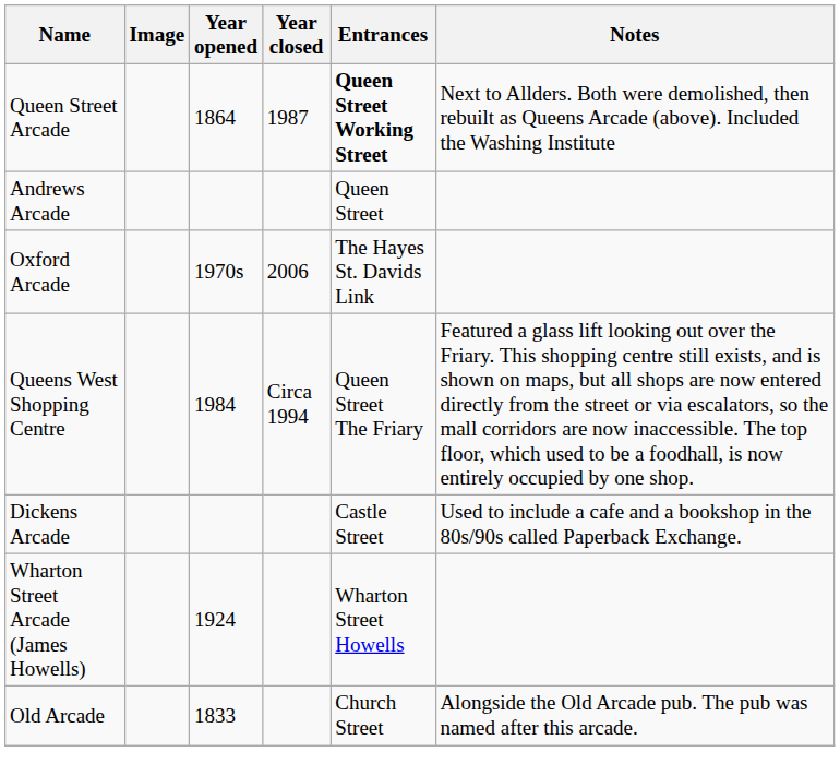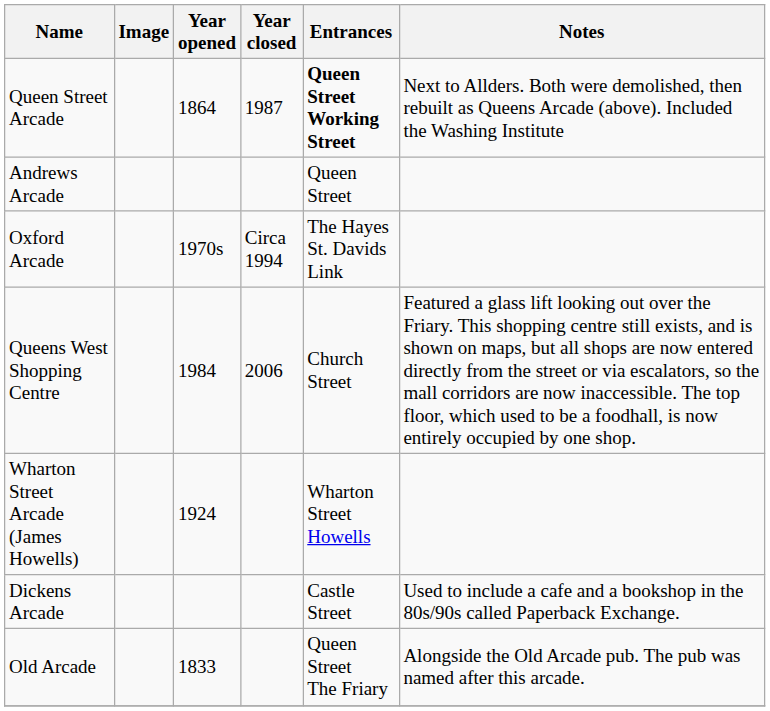 <table class="wikitable sortable" style="font-size: 95%">
 <tr style="background:#efefef">
 <th>Name</th>
 <th class="unsortable">Image</th>
 <th>Year<br>opened</th>
 <th>Year<br>closed</th>
 <th class="unsortable">Entrances</th>
 <th class="unsortable">Notes</th>
 </tr>
 <tr>
 <td>Queen Street Arcade</td>
 <td></td>
 <td>1864</td>
 <td>1987</td>
 <td><strong>Queen Street<br>Working Street</strong></td>
 <td>Next to Allders.  Both were demolished, then rebuilt as Queens Arcade (above).  Included the Washing Institute</td>
 </tr>
 <tr>
 <td>Andrews Arcade</td>
 <td></td>
 <td></td>
 <td></td>
 <td>Queen Street</td>
 <td></td>
 </tr>
 <tr>
 <td>Oxford Arcade</td>
 <td></td>
 <td>1970s</td>
-<td>2006</td>
+<td>Circa 1994</td>
 <td>The Hayes<br>St. Davids Link</td>
 <td></td>
 </tr>
 <tr>
 <td>Queens West Shopping Centre</td>
 <td></td>
 <td>1984</td>
-<td>Circa 1994</td>
-<td>Queen Street<br>The Friary</td>
+<td>2006</td>
+<td>Church Street</td>
 <td>Featured a glass lift looking out over the Friary.  This shopping centre still exists, and is shown on maps, but all shops are now entered directly from the street or via escalators, so the mall corridors are now inaccessible.  The top floor, which used to be a foodhall, is now entirely occupied by one shop.</td>
+</tr>
+<tr>
+<td>Wharton Street Arcade (James Howells)</td>
+<td></td>
+<td>1924</td>
+<td></td>
+<td>Wharton Street<br><a href='#'>Howells</a></td>
+<td></td>
 </tr>
 <tr>
 <td>Dickens Arcade</td>
 <td></td>
 <td></td>
 <td></td>
 <td>Castle Street</td>
 <td>Used to include a cafe and a bookshop in the 80s/90s called Paperback Exchange.</td>
 </tr>
 <tr>
-<td>Wharton Street Arcade (James Howells)</td>
-<td></td>
-<td>1924</td>
-<td></td>
-<td>Wharton Street<br><a href='#'>Howells</a></td>
-<td></td>
-</tr>
-<tr>
 <td>Old Arcade</td>
 <td></td>
 <td>1833</td>
 <td></td>
-<td>Church Street</td>
+<td>Queen Street<br>The Friary</td>
 <td>Alongside the Old Arcade pub.  The pub was named after this arcade.</td>
 </tr>
 <tr>
 </tr>
 </table>
